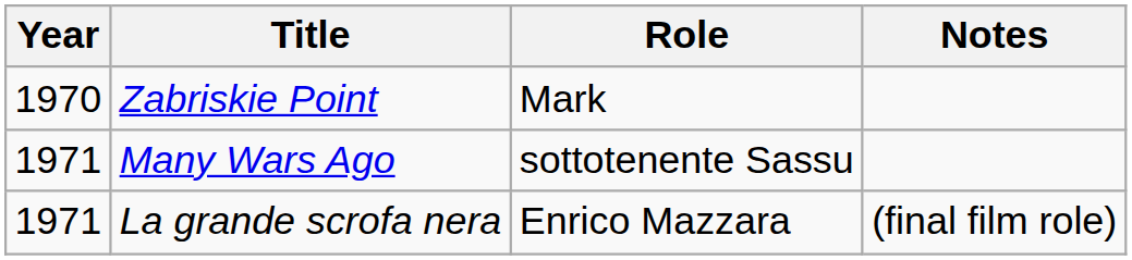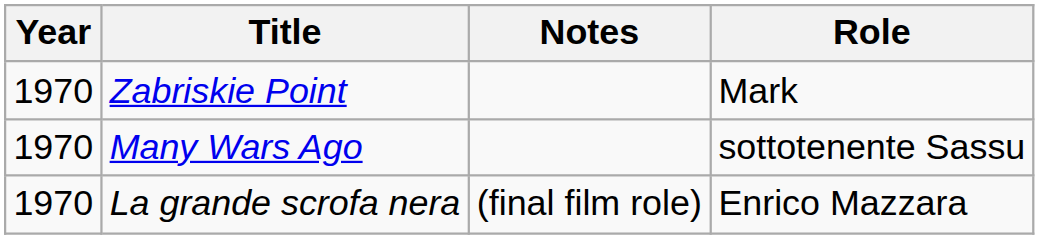 <table class="wikitable">
 <tr>
 <th>Year</th>
 <th>Title</th>
+<th>Notes</th>
 <th>Role</th>
-<th>Notes</th>
 </tr>
 <tr>
 <td>1970</td>
 <td><em><a href='#'>Zabriskie Point</a></em></td>
+<td></td>
 <td>Mark</td>
-<td></td>
 </tr>
 <tr>
-<td>1971</td>
+<td>1970</td>
 <td><em><a href='#'>Many Wars Ago</a></em></td>
+<td></td>
 <td>sottotenente Sassu</td>
-<td></td>
 </tr>
 <tr>
-<td>1971</td>
+<td>1970</td>
 <td><em>La grande scrofa nera</em></td>
+<td>(final film role)</td>
 <td>Enrico Mazzara</td>
-<td>(final film role)</td>
 </tr>
 </table>
